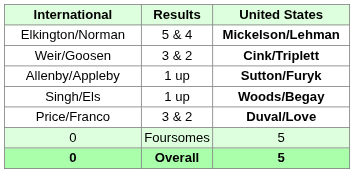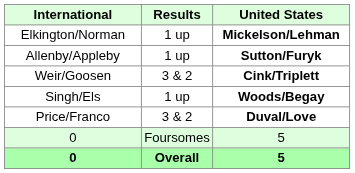 <table border="1" cellpadding="3" style="border-collapse:collapse; text-align:center;">
 <tr style="background:#ddffdd;">
 <th width=160>International</th>
 <th>Results</th>
 <th width=160>United States</th>
 </tr>
 <tr>
 <td>Elkington/Norman</td>
-<td>5 & 4</td>
+<td>1 up</td>
 <td><strong>Mickelson/Lehman</strong></td>
+</tr>
+<tr>
+<td>Allenby/Appleby</td>
+<td>1 up</td>
+<td><strong>Sutton/Furyk</strong></td>
 </tr>
 <tr>
 <td>Weir/Goosen</td>
 <td>3 & 2</td>
 <td><strong>Cink/Triplett</strong></td>
-</tr>
-<tr>
-<td>Allenby/Appleby</td>
-<td>1 up</td>
-<td><strong>Sutton/Furyk</strong></td>
 </tr>
 <tr>
 <td>Singh/Els</td>
 <td>1 up</td>
 <td><strong>Woods/Begay</strong></td>
 </tr>
 <tr>
 <td>Price/Franco</td>
 <td>3 & 2</td>
 <td><strong>Duval/Love</strong></td>
 </tr>
 <tr style="background:#ddffdd;">
 <td>0</td>
 <td>Foursomes</td>
 <td>5</td>
 </tr>
 <tr style="background:#aaffaa;">
 <th>0</th>
 <th>Overall</th>
 <th>5</th>
 </tr>
 </table>
